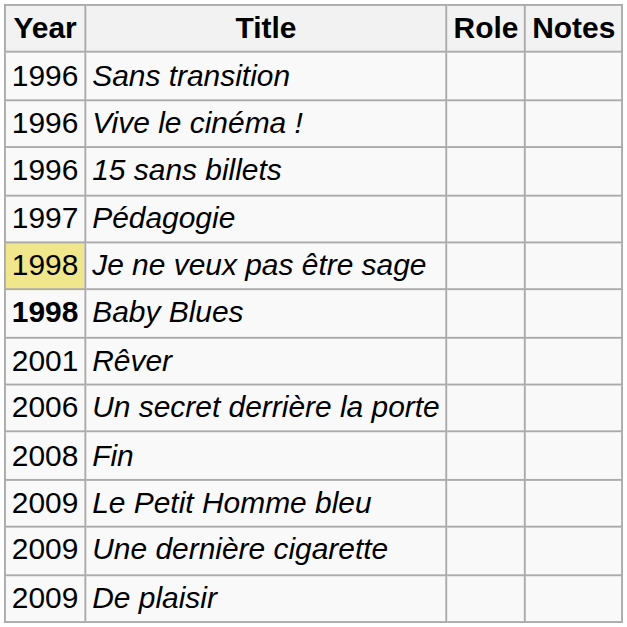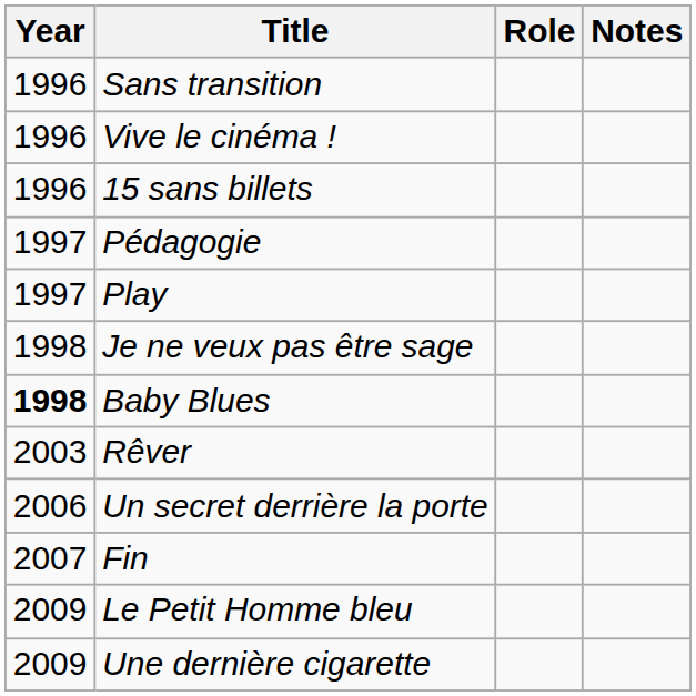 <table class="wikitable sortable">
 <tr>
 <th>Year</th>
 <th>Title</th>
 <th>Role</th>
 <th class="unsortable">Notes</th>
 </tr>
 <tr>
 <td>1996</td>
 <td><em>Sans transition</em></td>
 <td></td>
 <td></td>
 </tr>
 <tr>
 <td>1996</td>
 <td><em>Vive le cinéma !</em></td>
 <td></td>
 <td></td>
 </tr>
 <tr>
 <td>1996</td>
 <td><em>15 sans billets</em></td>
 <td></td>
 <td></td>
 </tr>
 <tr>
 <td>1997</td>
 <td><em>Pédagogie</em></td>
 <td></td>
 <td></td>
 </tr>
 <tr>
-<td style="background: khaki;">1998</td>
+<td>1997</td>
+<td><em>Play</em></td>
+<td></td>
+<td></td>
+</tr>
+<tr>
+<td>1998</td>
 <td><em>Je ne veux pas être sage</em></td>
 <td></td>
 <td></td>
 </tr>
 <tr>
 <td><strong>1998</strong></td>
 <td><em>Baby Blues</em></td>
 <td></td>
 <td></td>
 </tr>
 <tr>
-<td>2001</td>
+<td>2003</td>
 <td><em>Rêver</em></td>
 <td></td>
 <td></td>
 </tr>
 <tr>
 <td>2006</td>
 <td><em>Un secret derrière la porte</em></td>
 <td></td>
 <td></td>
 </tr>
 <tr>
-<td>2008</td>
+<td>2007</td>
 <td><em>Fin</em></td>
 <td></td>
 <td></td>
 </tr>
 <tr>
 <td>2009</td>
 <td><em>Le Petit Homme bleu</em></td>
 <td></td>
 <td></td>
 </tr>
 <tr>
 <td>2009</td>
 <td><em>Une dernière cigarette</em></td>
 <td></td>
 <td></td>
 </tr>
-<tr>
-<td>2009</td>
-<td><em>De plaisir</em></td>
-<td></td>
-<td></td>
-</tr>
 </table>
